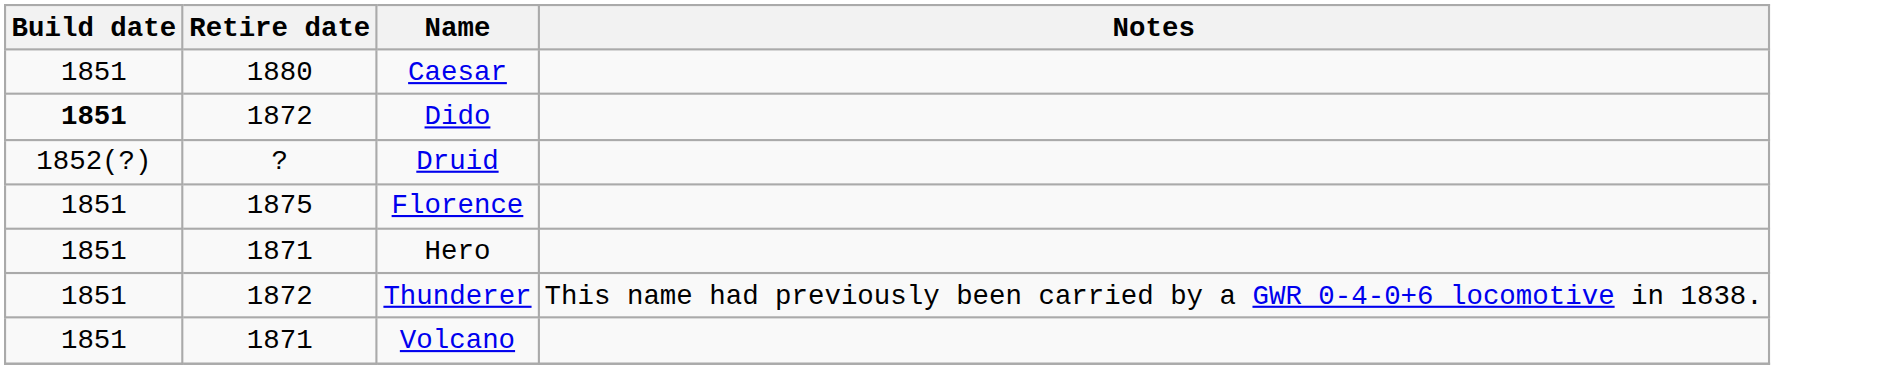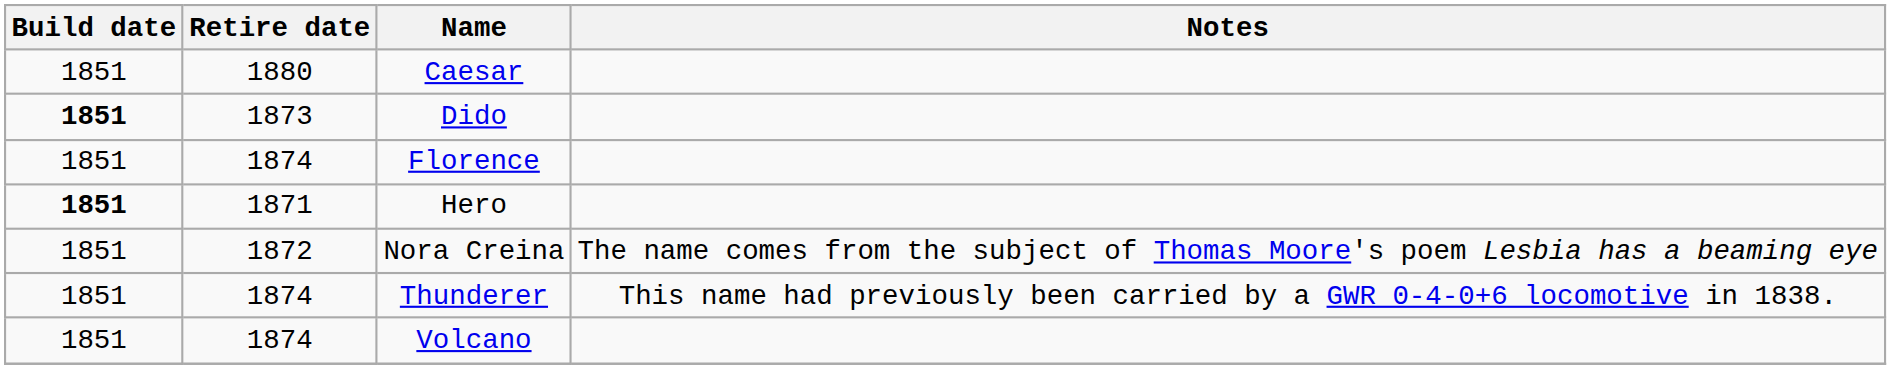 <table class="wikitable sortable" style=text-align:center border="1">
 <tr>
 <th>Build date</th>
 <th>Retire date</th>
 <th>Name</th>
 <th>Notes</th>
 </tr>
 <tr>
 <td>1851</td>
 <td>1880</td>
 <td><a href='#'>Caesar</a></td>
 <td></td>
 </tr>
 <tr>
 <td><strong>1851</strong></td>
-<td>1872</td>
+<td>1873</td>
 <td><a href='#'>Dido</a></td>
 <td></td>
 </tr>
 <tr>
-<td>1852(?)</td>
-<td>?</td>
-<td><a href='#'>Druid</a></td>
-<td></td>
-</tr>
-<tr>
 <td>1851</td>
-<td>1875</td>
+<td>1874</td>
 <td><a href='#'>Florence</a></td>
 <td></td>
 </tr>
 <tr>
-<td>1851</td>
+<td><strong>1851</strong></td>
 <td>1871</td>
 <td>Hero</td>
 <td></td>
 </tr>
 <tr>
 <td>1851</td>
 <td>1872</td>
+<td>Nora Creina</td>
+<td>The name comes from the subject of <a href='#'>Thomas Moore</a>'s poem <em>Lesbia has a beaming eye</em></td>
+</tr>
+<tr>
+<td>1851</td>
+<td>1874</td>
 <td><a href='#'>Thunderer</a></td>
 <td>This name had previously been carried by a <a href='#'>GWR 0-4-0+6 locomotive</a> in 1838.</td>
 </tr>
 <tr>
 <td>1851</td>
-<td>1871</td>
+<td>1874</td>
 <td><a href='#'>Volcano</a></td>
 <td></td>
 </tr>
 <tr>
 </tr>
 </table>
